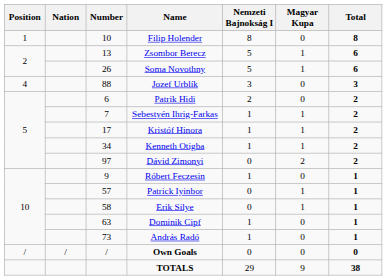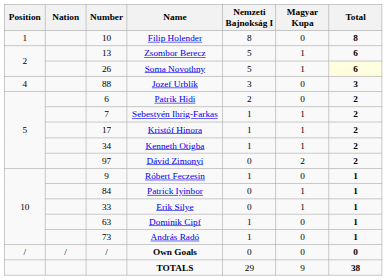 <table class="wikitable" style="font-size: 95%; text-align: center;">
 <tr>
 <th width=60>Position</th>
 <th width=60>Nation</th>
 <th width=60>Number</th>
 <th width=150>Name</th>
 <th width=80>Nemzeti Bajnokság I</th>
 <th width=80>Magyar Kupa</th>
 <th width=80>Total</th>
 </tr>
 <tr>
 <td>1</td>
 <td></td>
 <td>10</td>
 <td><a href='#'>Filip Holender</a></td>
 <td>8</td>
 <td>0</td>
 <td><strong>8</strong></td>
 </tr>
 <tr>
 <td rowspan="2">2</td>
 <td></td>
 <td>13</td>
 <td><a href='#'>Zsombor Berecz</a></td>
 <td>5</td>
 <td>1</td>
 <td><strong>6</strong></td>
 </tr>
 <tr>
 <td></td>
 <td>26</td>
 <td><a href='#'>Soma Novothny</a></td>
 <td>5</td>
 <td>1</td>
-<td><strong>6</strong></td>
+<td style="background: lightyellow;"><strong>6</strong></td>
 </tr>
 <tr>
 <td>4</td>
 <td></td>
 <td>88</td>
 <td><a href='#'>Jozef Urblík</a></td>
 <td>3</td>
 <td>0</td>
 <td><strong>3</strong></td>
 </tr>
 <tr>
 <td rowspan="5">5</td>
 <td></td>
 <td>6</td>
 <td><a href='#'>Patrik Hidi</a></td>
 <td>2</td>
 <td>0</td>
 <td><strong>2</strong></td>
 </tr>
 <tr>
 <td></td>
 <td>7</td>
 <td><a href='#'>Sebestyén Ihrig-Farkas</a></td>
 <td>1</td>
 <td>1</td>
 <td><strong>2</strong></td>
 </tr>
 <tr>
 <td></td>
 <td>17</td>
 <td><a href='#'>Kristóf Hinora</a></td>
 <td>1</td>
 <td>1</td>
 <td><strong>2</strong></td>
 </tr>
 <tr>
 <td></td>
 <td>34</td>
 <td><a href='#'>Kenneth Otigba</a></td>
 <td>1</td>
 <td>1</td>
 <td><strong>2</strong></td>
 </tr>
 <tr>
 <td></td>
 <td>97</td>
 <td><a href='#'>Dávid Zimonyi</a></td>
 <td>0</td>
 <td>2</td>
 <td><strong>2</strong></td>
 </tr>
 <tr>
 <td rowspan="5">10</td>
 <td></td>
 <td>9</td>
 <td><a href='#'>Róbert Feczesin</a></td>
 <td>1</td>
 <td>0</td>
 <td><strong>1</strong></td>
 </tr>
 <tr>
 <td></td>
-<td>57</td>
+<td>84</td>
 <td><a href='#'>Patrick Iyinbor</a></td>
 <td>0</td>
 <td>1</td>
 <td><strong>1</strong></td>
 </tr>
 <tr>
 <td></td>
-<td>58</td>
+<td>33</td>
 <td><a href='#'>Erik Silye</a></td>
 <td>0</td>
 <td>1</td>
 <td><strong>1</strong></td>
 </tr>
 <tr>
 <td></td>
 <td>63</td>
 <td><a href='#'>Dominik Cipf</a></td>
 <td>1</td>
 <td>0</td>
 <td><strong>1</strong></td>
 </tr>
 <tr>
 <td></td>
 <td>73</td>
 <td><a href='#'>András Radó</a></td>
 <td>1</td>
 <td>0</td>
 <td><strong>1</strong></td>
 </tr>
 <tr>
 <td>/</td>
 <td>/</td>
 <td>/</td>
 <td><strong>Own Goals</strong></td>
 <td>0</td>
 <td>0</td>
 <td><strong>0</strong></td>
 </tr>
 <tr>
 <td></td>
 <td></td>
 <td></td>
 <td><strong>TOTALS</strong></td>
 <td>29</td>
 <td>9</td>
 <td><strong>38</strong></td>
 </tr>
 </table>
